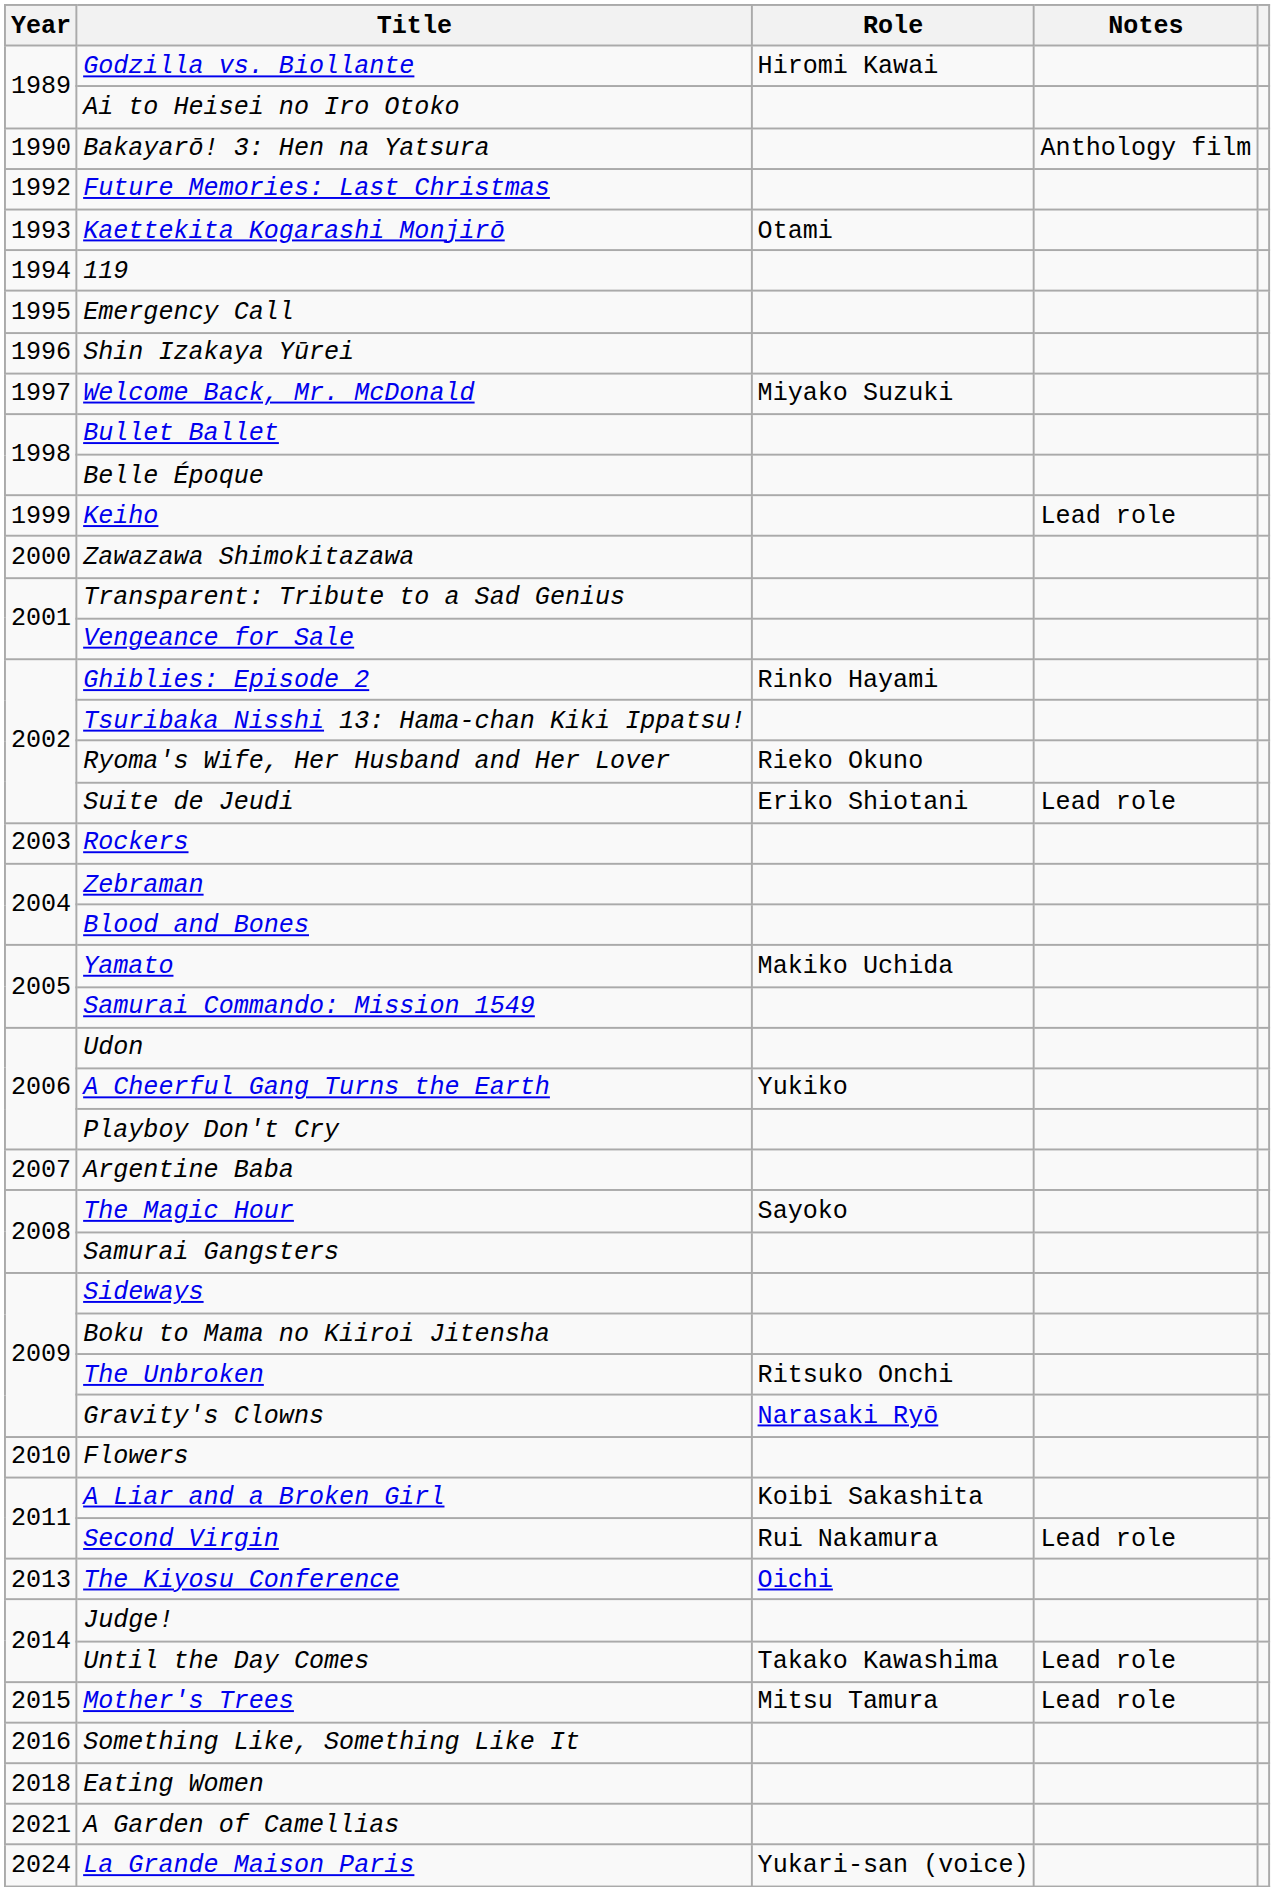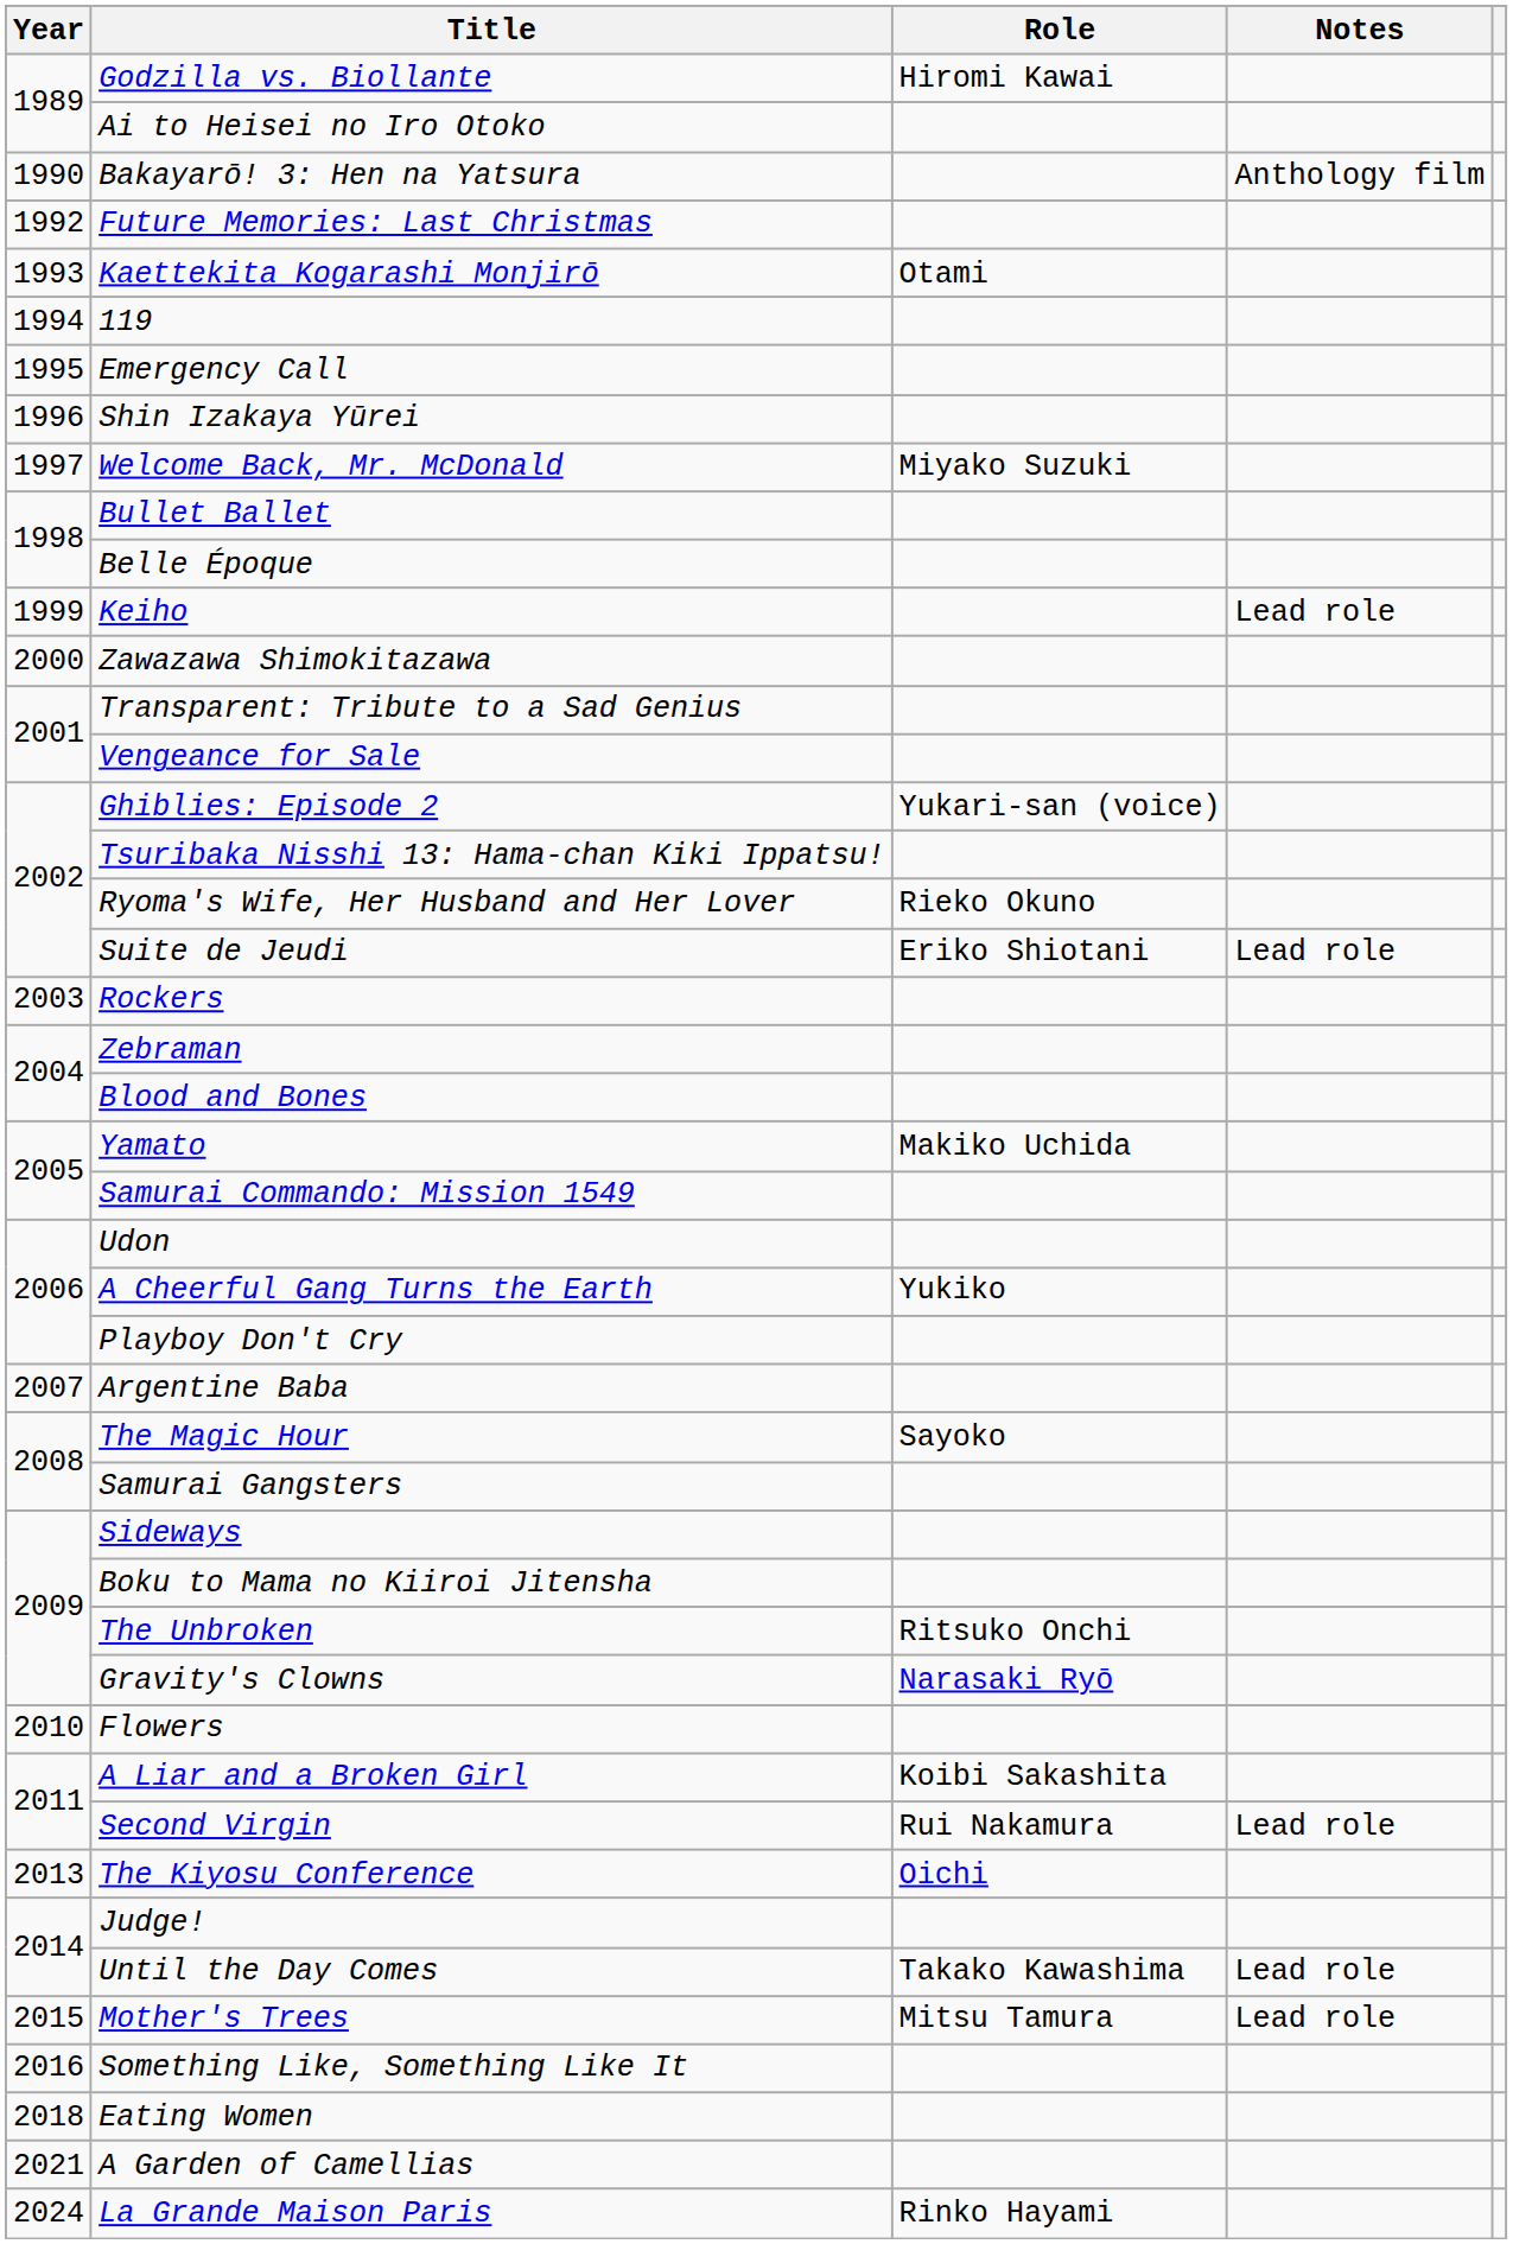 <table class="wikitable sortable">
 <tr>
 <th>Year</th>
 <th>Title</th>
 <th>Role</th>
 <th>Notes</th>
 <th class="unsortable"></th>
 </tr>
 <tr>
 <td rowspan="2">1989</td>
 <td><em><a href='#'>Godzilla vs. Biollante</a></em></td>
 <td>Hiromi Kawai</td>
 <td></td>
 <td></td>
 </tr>
 <tr>
 <td><em>Ai to Heisei no Iro Otoko</em></td>
 <td></td>
 <td></td>
 <td></td>
 </tr>
 <tr>
 <td>1990</td>
 <td><em>Bakayarō! 3: Hen na Yatsura</em></td>
 <td></td>
 <td>Anthology film</td>
 <td></td>
 </tr>
 <tr>
 <td>1992</td>
 <td><em><a href='#'>Future Memories: Last Christmas</a></em></td>
 <td></td>
 <td></td>
 <td></td>
 </tr>
 <tr>
 <td>1993</td>
 <td><em><a href='#'>Kaettekita Kogarashi Monjirō</a></em></td>
 <td>Otami</td>
 <td></td>
 <td></td>
 </tr>
 <tr>
 <td>1994</td>
 <td><em>119</em></td>
 <td></td>
 <td></td>
 <td></td>
 </tr>
 <tr>
 <td>1995</td>
 <td><em>Emergency Call</em></td>
 <td></td>
 <td></td>
 <td></td>
 </tr>
 <tr>
 <td>1996</td>
 <td><em>Shin Izakaya Yūrei</em></td>
 <td></td>
 <td></td>
 <td></td>
 </tr>
 <tr>
 <td>1997</td>
 <td><em><a href='#'>Welcome Back, Mr. McDonald</a></em></td>
 <td>Miyako Suzuki</td>
 <td></td>
 <td></td>
 </tr>
 <tr>
 <td rowspan="2">1998</td>
 <td><em><a href='#'>Bullet Ballet</a></em></td>
 <td></td>
 <td></td>
 <td></td>
 </tr>
 <tr>
 <td><em>Belle Époque</em></td>
 <td></td>
 <td></td>
 <td></td>
 </tr>
 <tr>
 <td>1999</td>
 <td><em><a href='#'>Keiho</a></em></td>
 <td></td>
 <td>Lead role</td>
 <td></td>
 </tr>
 <tr>
 <td>2000</td>
 <td><em>Zawazawa Shimokitazawa</em></td>
 <td></td>
 <td></td>
 <td></td>
 </tr>
 <tr>
 <td rowspan="2">2001</td>
 <td><em>Transparent: Tribute to a Sad Genius</em></td>
 <td></td>
 <td></td>
 <td></td>
 </tr>
 <tr>
 <td><em><a href='#'>Vengeance for Sale</a></em></td>
 <td></td>
 <td></td>
 <td></td>
 </tr>
 <tr>
 <td rowspan="4">2002</td>
 <td><em><a href='#'>Ghiblies: Episode 2</a></em></td>
-<td>Rinko Hayami</td>
+<td>Yukari-san (voice)</td>
 <td></td>
 <td></td>
 </tr>
 <tr>
 <td><em><a href='#'>Tsuribaka Nisshi</a> 13: Hama-chan Kiki Ippatsu!</em></td>
 <td></td>
 <td></td>
 <td></td>
 </tr>
 <tr>
 <td><em>Ryoma's Wife, Her Husband and Her Lover</em></td>
 <td>Rieko Okuno</td>
 <td></td>
 <td></td>
 </tr>
 <tr>
 <td><em>Suite de Jeudi</em></td>
 <td>Eriko Shiotani</td>
 <td>Lead role</td>
 <td></td>
 </tr>
 <tr>
 <td>2003</td>
 <td><em><a href='#'>Rockers</a></em></td>
 <td></td>
 <td></td>
 <td></td>
 </tr>
 <tr>
 <td rowspan="2">2004</td>
 <td><em><a href='#'>Zebraman</a></em></td>
 <td></td>
 <td></td>
 <td></td>
 </tr>
 <tr>
 <td><em><a href='#'>Blood and Bones</a></em></td>
 <td></td>
 <td></td>
 <td></td>
 </tr>
 <tr>
 <td rowspan="2">2005</td>
 <td><em><a href='#'>Yamato</a></em></td>
 <td>Makiko Uchida</td>
 <td></td>
 <td></td>
 </tr>
 <tr>
 <td><em><a href='#'>Samurai Commando: Mission 1549</a></em></td>
 <td></td>
 <td></td>
 <td></td>
 </tr>
 <tr>
 <td rowspan="3">2006</td>
 <td><em>Udon</em></td>
 <td></td>
 <td></td>
 <td></td>
 </tr>
 <tr>
 <td><em><a href='#'>A Cheerful Gang Turns the Earth</a></em></td>
 <td>Yukiko</td>
 <td></td>
 <td></td>
 </tr>
 <tr>
 <td><em>Playboy Don't Cry</em></td>
 <td></td>
 <td></td>
 <td></td>
 </tr>
 <tr>
 <td>2007</td>
 <td><em>Argentine Baba</em></td>
 <td></td>
 <td></td>
 <td></td>
 </tr>
 <tr>
 <td rowspan="2">2008</td>
 <td><em><a href='#'>The Magic Hour</a></em></td>
 <td>Sayoko</td>
 <td></td>
 <td></td>
 </tr>
 <tr>
 <td><em>Samurai Gangsters</em></td>
 <td></td>
 <td></td>
 <td></td>
 </tr>
 <tr>
 <td rowspan="4">2009</td>
 <td><em><a href='#'>Sideways</a></em></td>
 <td></td>
 <td></td>
 <td></td>
 </tr>
 <tr>
 <td><em>Boku to Mama no Kiiroi Jitensha</em></td>
 <td></td>
 <td></td>
 <td></td>
 </tr>
 <tr>
 <td><em><a href='#'>The Unbroken</a></em></td>
 <td>Ritsuko Onchi</td>
 <td></td>
 <td></td>
 </tr>
 <tr>
 <td><em>Gravity's Clowns</em></td>
 <td><a href='#'>Narasaki Ryō</a></td>
 <td></td>
 <td></td>
 </tr>
 <tr>
 <td>2010</td>
 <td><em>Flowers</em></td>
 <td></td>
 <td></td>
 <td></td>
 </tr>
 <tr>
 <td rowspan="2">2011</td>
 <td><em><a href='#'>A Liar and a Broken Girl</a></em></td>
 <td>Koibi Sakashita</td>
 <td></td>
 <td></td>
 </tr>
 <tr>
 <td><em><a href='#'>Second Virgin</a></em></td>
 <td>Rui Nakamura</td>
 <td>Lead role</td>
 <td></td>
 </tr>
 <tr>
 <td>2013</td>
 <td><em><a href='#'>The Kiyosu Conference</a></em></td>
 <td><a href='#'>Oichi</a></td>
 <td></td>
 <td></td>
 </tr>
 <tr>
 <td rowspan="2">2014</td>
 <td><em>Judge!</em></td>
 <td></td>
 <td></td>
 <td></td>
 </tr>
 <tr>
 <td><em>Until the Day Comes</em></td>
 <td>Takako Kawashima</td>
 <td>Lead role</td>
 <td></td>
 </tr>
 <tr>
 <td>2015</td>
 <td><em><a href='#'>Mother's Trees</a></em></td>
 <td>Mitsu Tamura</td>
 <td>Lead role</td>
 <td></td>
 </tr>
 <tr>
 <td>2016</td>
 <td><em>Something Like, Something Like It</em></td>
 <td></td>
 <td></td>
 <td></td>
 </tr>
 <tr>
 <td>2018</td>
 <td><em>Eating Women</em></td>
 <td></td>
 <td></td>
 <td></td>
 </tr>
 <tr>
 <td>2021</td>
 <td><em>A Garden of Camellias</em></td>
 <td></td>
 <td></td>
 <td></td>
 </tr>
 <tr>
 <td>2024</td>
 <td><em><a href='#'>La Grande Maison Paris</a></em></td>
-<td>Yukari-san (voice)</td>
+<td>Rinko Hayami</td>
 <td></td>
 <td></td>
 </tr>
 <tr>
 </tr>
 </table>
